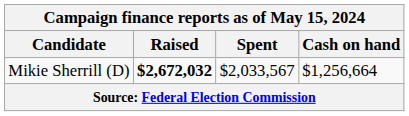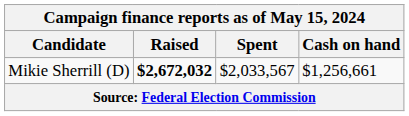 <table class="wikitable sortable">
 <tr>
 <th colspan=4>Campaign finance reports as of May 15, 2024</th>
 </tr>
 <tr style="text-align:center;">
 <th>Candidate</th>
 <th>Raised</th>
 <th>Spent</th>
 <th>Cash on hand</th>
 </tr>
 <tr>
 <td>Mikie Sherrill (D)</td>
 <td><strong>$2,672,032</strong></td>
 <td>$2,033,567</td>
-<td>$1,256,664</td>
+<td>$1,256,661</td>
 </tr>
 <tr>
 <th colspan="4"><small>Source: <a href='#'>Federal Election Commission</a></small></th>
 </tr>
 </table>
